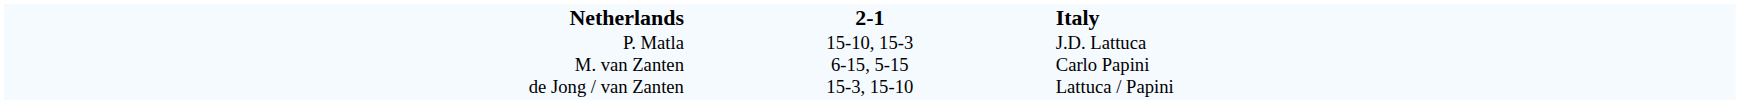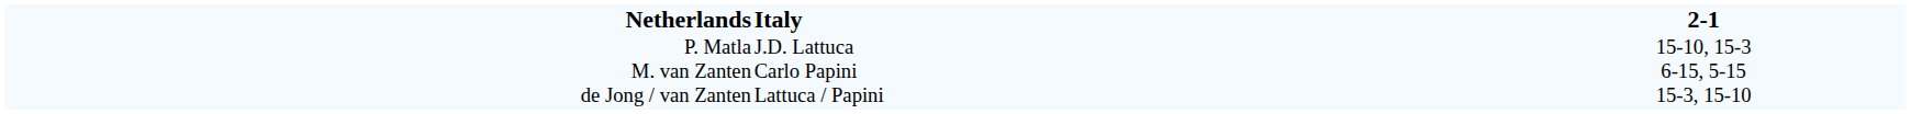 <table style="width: 100%; background:#F5FAFF;" cellspacing="0">
 <tr>
 <td width=24% align=right><strong>Netherlands</strong></td>
+<td width=24%><strong>Italy</strong></td>
 <td align=center width=13%><strong>2-1</strong></td>
-<td width=24%><strong>Italy</strong></td>
 </tr>
 <tr style=font-size:85%>
 <td align=right valign=top>P. Matla<br>M. van Zanten<br>de Jong / van Zanten</td>
+<td valign=top>J.D. Lattuca<br>Carlo Papini<br>Lattuca / Papini</td>
 <td align=center>15-10, 15-3<br>6-15, 5-15<br>15-3, 15-10</td>
-<td valign=top>J.D. Lattuca<br>Carlo Papini<br>Lattuca / Papini</td>
 </tr>
 </table>
